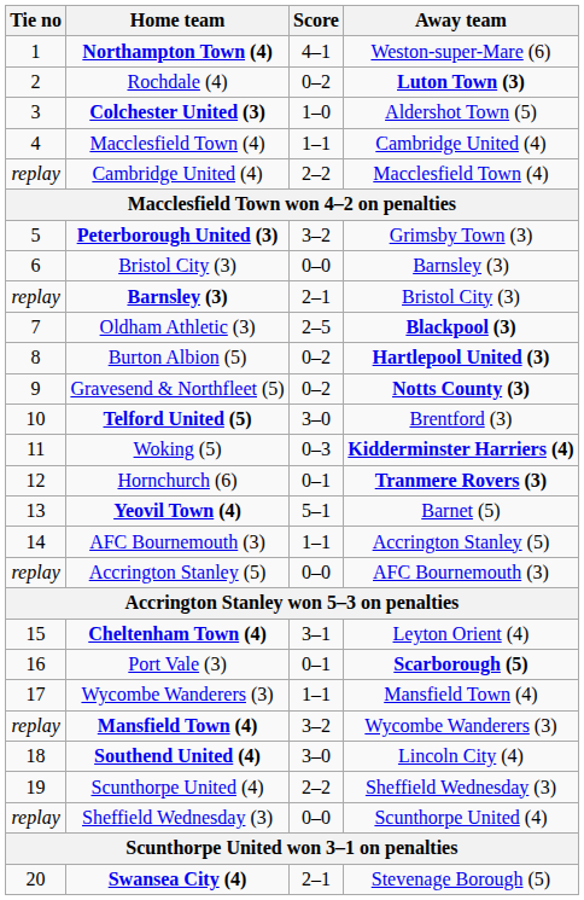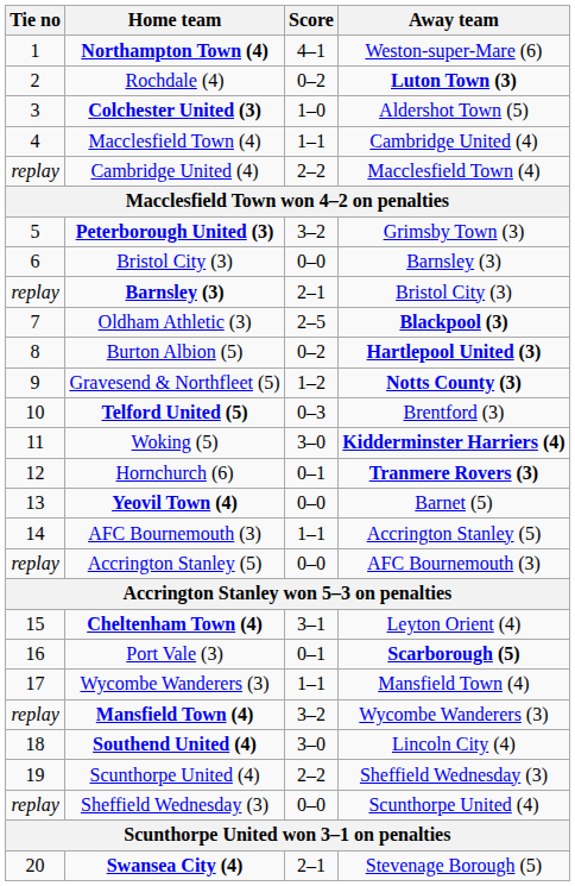 <table class="wikitable" style="text-align: center">
 <tr>
 <th>Tie no</th>
 <th>Home team</th>
 <th>Score</th>
 <th>Away team</th>
 </tr>
 <tr>
 <td>1</td>
 <td><strong><a href='#'>Northampton Town</a> (4)</strong></td>
 <td>4–1</td>
 <td><a href='#'>Weston-super-Mare</a> (6)</td>
 </tr>
 <tr>
 <td>2</td>
 <td><a href='#'>Rochdale</a> (4)</td>
 <td>0–2</td>
 <td><strong><a href='#'>Luton Town</a> (3)</strong></td>
 </tr>
 <tr>
 <td>3</td>
 <td><strong><a href='#'>Colchester United</a> (3)</strong></td>
 <td>1–0</td>
 <td><a href='#'>Aldershot Town</a> (5)</td>
 </tr>
 <tr>
 <td>4</td>
 <td><a href='#'>Macclesfield Town</a> (4)</td>
 <td>1–1</td>
 <td><a href='#'>Cambridge United</a> (4)</td>
 </tr>
 <tr>
 <td><em>replay</em></td>
 <td><a href='#'>Cambridge United</a> (4)</td>
 <td>2–2</td>
 <td><a href='#'>Macclesfield Town</a> (4)</td>
 </tr>
 <tr>
 <th colspan=5>Macclesfield Town won 4–2 on penalties</th>
 </tr>
 <tr>
 <td>5</td>
 <td><strong><a href='#'>Peterborough United</a> (3)</strong></td>
 <td>3–2</td>
 <td><a href='#'>Grimsby Town</a> (3)</td>
 </tr>
 <tr>
 <td>6</td>
 <td><a href='#'>Bristol City</a> (3)</td>
 <td>0–0</td>
 <td><a href='#'>Barnsley</a> (3)</td>
 </tr>
 <tr>
 <td><em>replay</em></td>
 <td><strong><a href='#'>Barnsley</a> (3)</strong></td>
 <td>2–1</td>
 <td><a href='#'>Bristol City</a> (3)</td>
 </tr>
 <tr>
 <td>7</td>
 <td><a href='#'>Oldham Athletic</a> (3)</td>
 <td>2–5</td>
 <td><strong><a href='#'>Blackpool</a> (3)</strong></td>
 </tr>
 <tr>
 <td>8</td>
 <td><a href='#'>Burton Albion</a> (5)</td>
 <td>0–2</td>
 <td><strong><a href='#'>Hartlepool United</a> (3)</strong></td>
 </tr>
 <tr>
 <td>9</td>
 <td><a href='#'>Gravesend & Northfleet</a> (5)</td>
-<td>0–2</td>
+<td>1–2</td>
 <td><strong><a href='#'>Notts County</a> (3)</strong></td>
 </tr>
 <tr>
 <td>10</td>
 <td><strong><a href='#'>Telford United</a> (5)</strong></td>
-<td>3–0</td>
+<td>0–3</td>
 <td><a href='#'>Brentford</a> (3)</td>
 </tr>
 <tr>
 <td>11</td>
 <td><a href='#'>Woking</a> (5)</td>
-<td>0–3</td>
+<td>3–0</td>
 <td><strong><a href='#'>Kidderminster Harriers</a> (4)</strong></td>
 </tr>
 <tr>
 <td>12</td>
 <td><a href='#'>Hornchurch</a> (6)</td>
 <td>0–1</td>
 <td><strong><a href='#'>Tranmere Rovers</a> (3)</strong></td>
 </tr>
 <tr>
 <td>13</td>
 <td><strong><a href='#'>Yeovil Town</a> (4)</strong></td>
-<td>5–1</td>
+<td>0–0</td>
 <td><a href='#'>Barnet</a> (5)</td>
 </tr>
 <tr>
 <td>14</td>
 <td><a href='#'>AFC Bournemouth</a> (3)</td>
 <td>1–1</td>
 <td><a href='#'>Accrington Stanley</a> (5)</td>
 </tr>
 <tr>
 <td><em>replay</em></td>
 <td><a href='#'>Accrington Stanley</a> (5)</td>
 <td>0–0</td>
 <td><a href='#'>AFC Bournemouth</a> (3)</td>
 </tr>
 <tr>
 <th colspan=5>Accrington Stanley won 5–3 on penalties</th>
 </tr>
 <tr>
 <td>15</td>
 <td><strong><a href='#'>Cheltenham Town</a> (4)</strong></td>
 <td>3–1</td>
 <td><a href='#'>Leyton Orient</a> (4)</td>
 </tr>
 <tr>
 <td>16</td>
 <td><a href='#'>Port Vale</a> (3)</td>
 <td>0–1</td>
 <td><strong><a href='#'>Scarborough</a> (5)</strong></td>
 </tr>
 <tr>
 <td>17</td>
 <td><a href='#'>Wycombe Wanderers</a> (3)</td>
 <td>1–1</td>
 <td><a href='#'>Mansfield Town</a> (4)</td>
 </tr>
 <tr>
 <td><em>replay</em></td>
 <td><strong><a href='#'>Mansfield Town</a> (4)</strong></td>
 <td>3–2</td>
 <td><a href='#'>Wycombe Wanderers</a> (3)</td>
 </tr>
 <tr>
 <td>18</td>
 <td><strong><a href='#'>Southend United</a> (4)</strong></td>
 <td>3–0</td>
 <td><a href='#'>Lincoln City</a> (4)</td>
 </tr>
 <tr>
 <td>19</td>
 <td><a href='#'>Scunthorpe United</a> (4)</td>
 <td>2–2</td>
 <td><a href='#'>Sheffield Wednesday</a> (3)</td>
 </tr>
 <tr>
 <td><em>replay</em></td>
 <td><a href='#'>Sheffield Wednesday</a> (3)</td>
 <td>0–0</td>
 <td><a href='#'>Scunthorpe United</a> (4)</td>
 </tr>
 <tr>
 <th colspan=5>Scunthorpe United won 3–1 on penalties</th>
 </tr>
 <tr>
 <td>20</td>
 <td><strong><a href='#'>Swansea City</a> (4)</strong></td>
 <td>2–1</td>
 <td><a href='#'>Stevenage Borough</a> (5)</td>
 </tr>
 <tr>
 </tr>
 </table>
